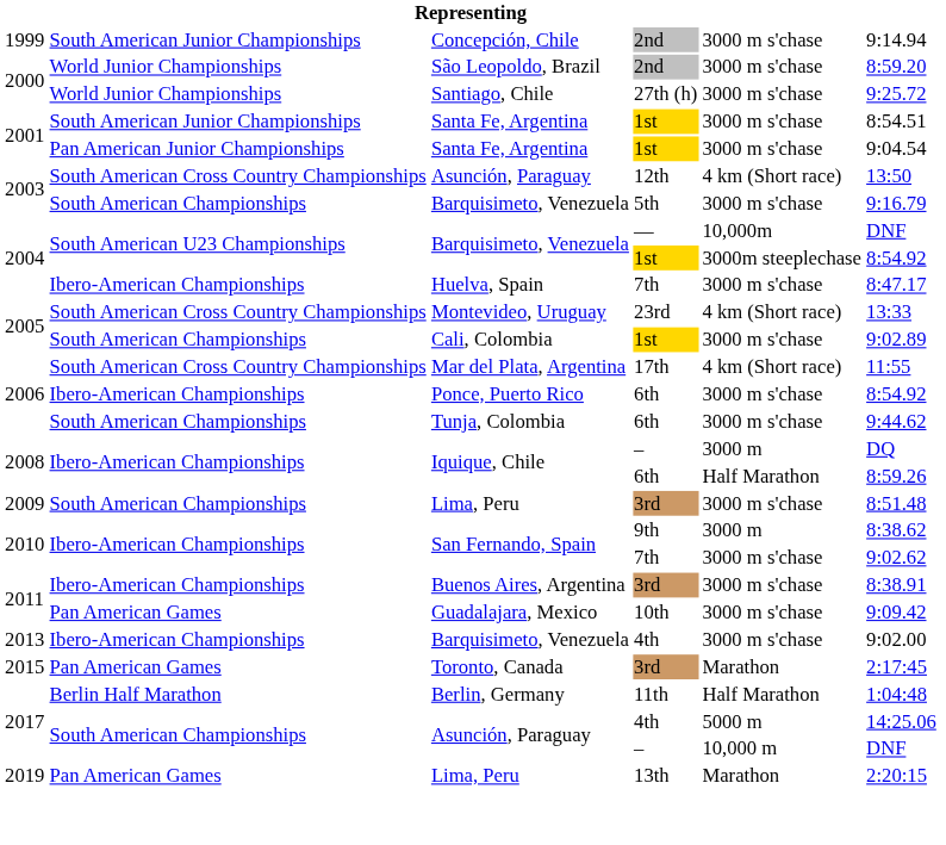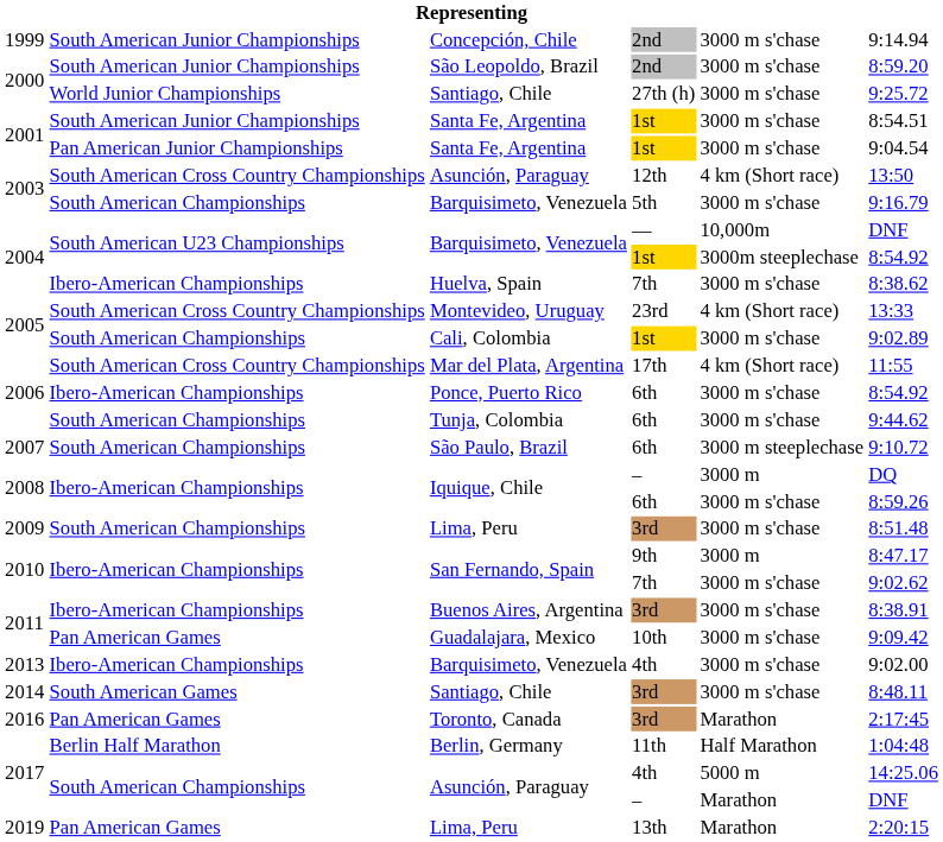 <table>
 <tr>
 <th colspan="6">Representing </th>
 </tr>
 <tr>
 <td>1999</td>
 <td><a href='#'>South American Junior Championships</a></td>
 <td><a href='#'>Concepción, Chile</a></td>
 <td bgcolor=silver>2nd</td>
 <td>3000 m s'chase</td>
 <td>9:14.94</td>
 </tr>
 <tr>
 <td rowspan=2>2000</td>
-<td><a href='#'>World Junior Championships</a></td>
+<td><a href='#'>South American Junior Championships</a></td>
 <td><a href='#'>São Leopoldo</a>, Brazil</td>
 <td bgcolor=silver>2nd</td>
 <td>3000 m s'chase</td>
 <td><a href='#'>8:59.20</a></td>
 </tr>
 <tr>
 <td><a href='#'>World Junior Championships</a></td>
 <td><a href='#'>Santiago</a>, Chile</td>
 <td>27th (h)</td>
 <td>3000 m s'chase</td>
 <td><a href='#'>9:25.72</a></td>
 </tr>
 <tr>
 <td rowspan=2>2001</td>
 <td><a href='#'>South American Junior Championships</a></td>
 <td><a href='#'>Santa Fe, Argentina</a></td>
 <td bgcolor=gold>1st</td>
 <td>3000 m s'chase</td>
 <td>8:54.51</td>
 </tr>
 <tr>
 <td><a href='#'>Pan American Junior Championships</a></td>
 <td><a href='#'>Santa Fe, Argentina</a></td>
 <td bgcolor=gold>1st</td>
 <td>3000 m s'chase</td>
 <td>9:04.54</td>
 </tr>
 <tr>
 <td rowspan=2>2003</td>
 <td><a href='#'>South American Cross Country Championships</a></td>
 <td><a href='#'>Asunción</a>, <a href='#'>Paraguay</a></td>
 <td>12th</td>
 <td>4 km (Short race)</td>
 <td><a href='#'>13:50</a></td>
 </tr>
 <tr>
 <td><a href='#'>South American Championships</a></td>
 <td><a href='#'>Barquisimeto</a>, Venezuela</td>
 <td>5th</td>
 <td>3000 m s'chase</td>
 <td><a href='#'>9:16.79</a></td>
 </tr>
 <tr>
 <td rowspan=3>2004</td>
 <td rowspan=2><a href='#'>South American U23 Championships</a></td>
 <td rowspan=2><a href='#'>Barquisimeto</a>, <a href='#'>Venezuela</a></td>
 <td>—</td>
 <td>10,000m</td>
 <td><a href='#'>DNF</a></td>
 </tr>
 <tr>
 <td bgcolor=gold>1st</td>
 <td>3000m steeplechase</td>
 <td><a href='#'>8:54.92</a></td>
 </tr>
 <tr>
 <td><a href='#'>Ibero-American Championships</a></td>
 <td><a href='#'>Huelva</a>, Spain</td>
 <td>7th</td>
 <td>3000 m s'chase</td>
-<td><a href='#'>8:47.17</a></td>
+<td><a href='#'>8:38.62</a></td>
 </tr>
 <tr>
 <td rowspan=2>2005</td>
 <td><a href='#'>South American Cross Country Championships</a></td>
 <td><a href='#'>Montevideo</a>, <a href='#'>Uruguay</a></td>
 <td>23rd</td>
 <td>4 km (Short race)</td>
 <td><a href='#'>13:33</a></td>
 </tr>
 <tr>
 <td><a href='#'>South American Championships</a></td>
 <td><a href='#'>Cali</a>, Colombia</td>
 <td bgcolor=gold>1st</td>
 <td>3000 m s'chase</td>
 <td><a href='#'>9:02.89</a></td>
 </tr>
 <tr>
 <td rowspan=3>2006</td>
 <td><a href='#'>South American Cross Country Championships</a></td>
 <td><a href='#'>Mar del Plata</a>, <a href='#'>Argentina</a></td>
 <td>17th</td>
 <td>4 km (Short race)</td>
 <td><a href='#'>11:55</a></td>
 </tr>
 <tr>
 <td><a href='#'>Ibero-American Championships</a></td>
 <td><a href='#'>Ponce, Puerto Rico</a></td>
 <td>6th</td>
 <td>3000 m s'chase</td>
 <td><a href='#'>8:54.92</a></td>
 </tr>
 <tr>
 <td><a href='#'>South American Championships</a></td>
 <td><a href='#'>Tunja</a>, Colombia</td>
 <td>6th</td>
 <td>3000 m s'chase</td>
 <td><a href='#'>9:44.62</a></td>
 </tr>
 <tr>
+<td>2007</td>
+<td><a href='#'>South American Championships</a></td>
+<td><a href='#'>São Paulo</a>, <a href='#'>Brazil</a></td>
+<td>6th</td>
+<td>3000 m steeplechase</td>
+<td><a href='#'>9:10.72</a></td>
+</tr>
+<tr>
 <td rowspan=2>2008</td>
 <td rowspan=2><a href='#'>Ibero-American Championships</a></td>
 <td rowspan=2><a href='#'>Iquique</a>, Chile</td>
 <td>–</td>
 <td>3000 m</td>
 <td><a href='#'>DQ</a></td>
 </tr>
 <tr>
 <td>6th</td>
-<td>Half Marathon</td>
+<td>3000 m s'chase</td>
 <td><a href='#'>8:59.26</a></td>
 </tr>
 <tr>
 <td>2009</td>
 <td><a href='#'>South American Championships</a></td>
 <td><a href='#'>Lima</a>, Peru</td>
 <td bgcolor=cc9966>3rd</td>
 <td>3000 m s'chase</td>
 <td><a href='#'>8:51.48</a></td>
 </tr>
 <tr>
 <td rowspan=2>2010</td>
 <td rowspan=2><a href='#'>Ibero-American Championships</a></td>
 <td rowspan=2><a href='#'>San Fernando, Spain</a></td>
 <td>9th</td>
 <td>3000 m</td>
-<td><a href='#'>8:38.62</a></td>
+<td><a href='#'>8:47.17</a></td>
 </tr>
 <tr>
 <td>7th</td>
 <td>3000 m s'chase</td>
 <td><a href='#'>9:02.62</a></td>
 </tr>
 <tr>
 <td rowspan=2>2011</td>
 <td><a href='#'>Ibero-American Championships</a></td>
 <td><a href='#'>Buenos Aires</a>, Argentina</td>
 <td bgcolor=cc9966>3rd</td>
 <td>3000 m s'chase</td>
 <td><a href='#'>8:38.91</a></td>
 </tr>
 <tr>
 <td><a href='#'>Pan American Games</a></td>
 <td><a href='#'>Guadalajara</a>, Mexico</td>
 <td>10th</td>
 <td>3000 m s'chase</td>
 <td><a href='#'>9:09.42</a></td>
 </tr>
 <tr>
 <td>2013</td>
 <td><a href='#'>Ibero-American Championships</a></td>
 <td><a href='#'>Barquisimeto</a>, Venezuela</td>
 <td>4th</td>
 <td>3000 m s'chase</td>
 <td>9:02.00</td>
 </tr>
 <tr>
-<td>2015</td>
+<td>2014</td>
+<td><a href='#'>South American Games</a></td>
+<td><a href='#'>Santiago</a>, Chile</td>
+<td bgcolor=cc9966>3rd</td>
+<td>3000 m s'chase</td>
+<td><a href='#'>8:48.11</a></td>
+</tr>
+<tr>
+<td>2016</td>
 <td><a href='#'>Pan American Games</a></td>
 <td><a href='#'>Toronto</a>, Canada</td>
 <td bgcolor=cc9966>3rd</td>
 <td>Marathon</td>
 <td><a href='#'>2:17:45</a></td>
 </tr>
 <tr>
 <td rowspan=3>2017</td>
 <td><a href='#'>Berlin Half Marathon</a></td>
 <td><a href='#'>Berlin</a>, Germany</td>
 <td>11th</td>
 <td>Half Marathon</td>
 <td><a href='#'>1:04:48</a></td>
 </tr>
 <tr>
 <td rowspan=2><a href='#'>South American Championships</a></td>
 <td rowspan=2><a href='#'>Asunción</a>, Paraguay</td>
 <td>4th</td>
 <td>5000 m</td>
 <td><a href='#'>14:25.06</a></td>
 </tr>
 <tr>
 <td>–</td>
-<td>10,000 m</td>
+<td>Marathon</td>
 <td><a href='#'>DNF</a></td>
 </tr>
 <tr>
 <td>2019</td>
 <td><a href='#'>Pan American Games</a></td>
 <td><a href='#'>Lima, Peru</a></td>
 <td>13th</td>
 <td>Marathon</td>
 <td><a href='#'>2:20:15</a></td>
 </tr>
 </table>
